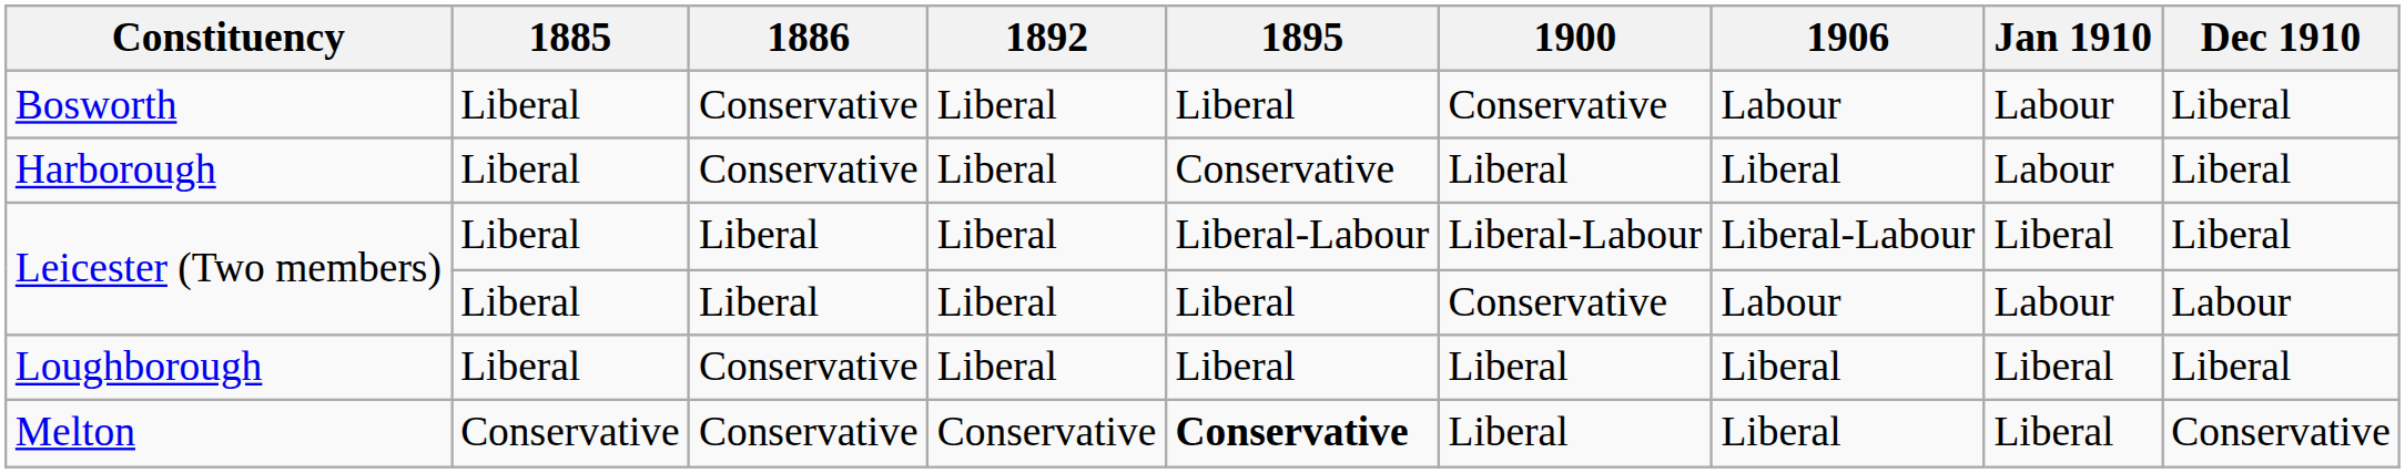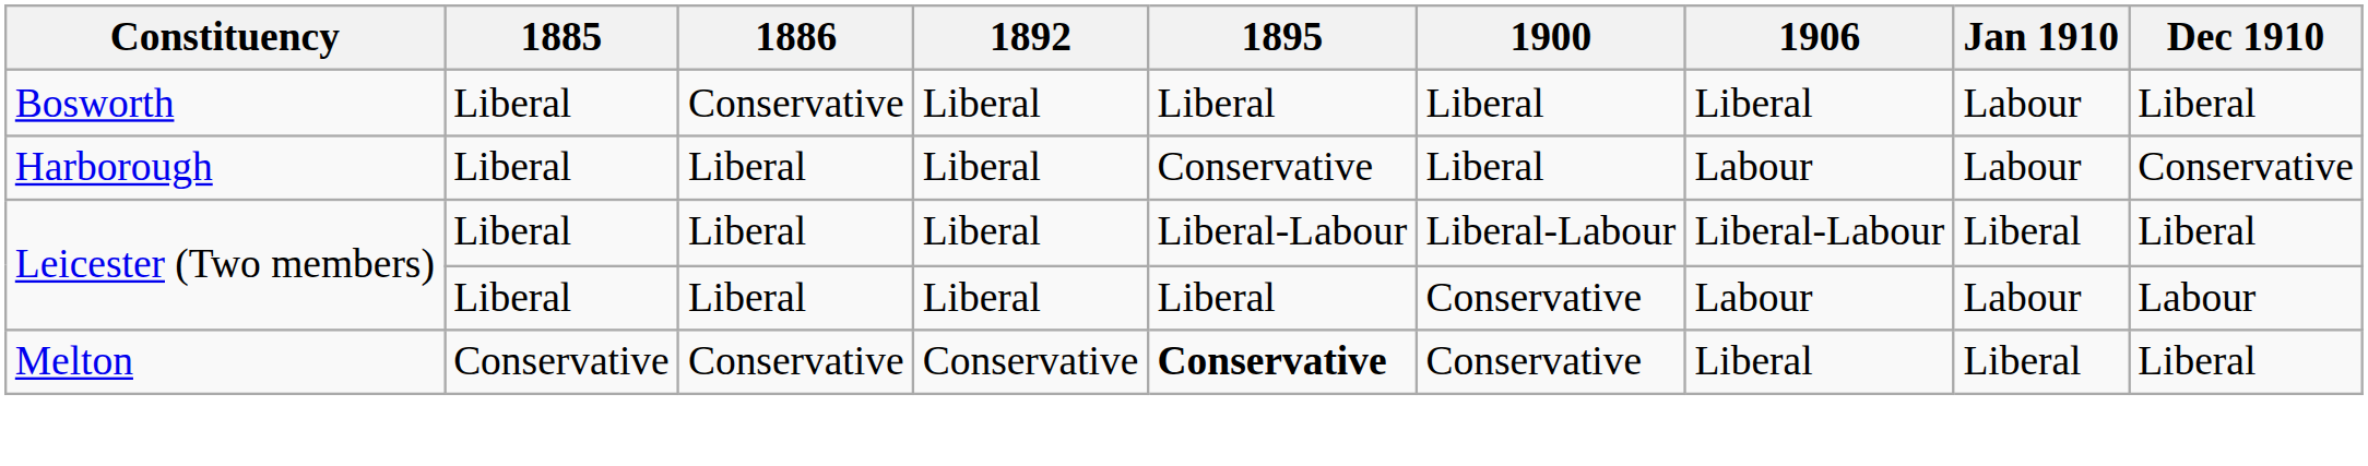 <table class="wikitable sortable">
 <tr>
 <th>Constituency</th>
 <th>1885</th>
 <th>1886</th>
 <th>1892</th>
 <th>1895</th>
 <th>1900</th>
 <th>1906</th>
 <th>Jan 1910</th>
 <th>Dec 1910</th>
 </tr>
 <tr>
 <td><a href='#'>Bosworth</a></td>
 <td bgcolor=>Liberal</td>
 <td bgcolor=>Conservative</td>
 <td bgcolor=>Liberal</td>
 <td bgcolor=>Liberal</td>
-<td bgcolor=>Conservative</td>
-<td bgcolor=>Labour</td>
+<td bgcolor=>Liberal</td>
+<td bgcolor=>Liberal</td>
 <td bgcolor=>Labour</td>
 <td bgcolor=>Liberal</td>
 </tr>
 <tr>
 <td><a href='#'>Harborough</a></td>
 <td bgcolor=>Liberal</td>
-<td bgcolor=>Conservative</td>
+<td bgcolor=>Liberal</td>
 <td bgcolor=>Liberal</td>
 <td bgcolor=>Conservative</td>
 <td bgcolor=>Liberal</td>
-<td bgcolor=>Liberal</td>
 <td bgcolor=>Labour</td>
-<td bgcolor=>Liberal</td>
+<td bgcolor=>Labour</td>
+<td bgcolor=>Conservative</td>
 </tr>
 <tr>
 <td rowspan="2"><a href='#'>Leicester</a> (Two members)</td>
 <td bgcolor=>Liberal</td>
 <td bgcolor=>Liberal</td>
 <td bgcolor=>Liberal</td>
 <td bgcolor=>Liberal-Labour</td>
 <td bgcolor=>Liberal-Labour</td>
 <td bgcolor=>Liberal-Labour</td>
 <td bgcolor=>Liberal</td>
 <td bgcolor=>Liberal</td>
 </tr>
 <tr>
 <td bgcolor=>Liberal</td>
 <td bgcolor=>Liberal</td>
 <td bgcolor=>Liberal</td>
 <td bgcolor=>Liberal</td>
 <td bgcolor=>Conservative</td>
 <td bgcolor=>Labour</td>
 <td bgcolor=>Labour</td>
 <td bgcolor=>Labour</td>
 </tr>
 <tr>
-<td><a href='#'>Loughborough</a></td>
-<td bgcolor=>Liberal</td>
-<td bgcolor=>Conservative</td>
-<td bgcolor=>Liberal</td>
-<td bgcolor=>Liberal</td>
-<td bgcolor=>Liberal</td>
-<td bgcolor=>Liberal</td>
-<td bgcolor=>Liberal</td>
-<td bgcolor=>Liberal</td>
-</tr>
-<tr>
 <td><a href='#'>Melton</a></td>
 <td bgcolor=>Conservative</td>
 <td bgcolor=>Conservative</td>
 <td bgcolor=>Conservative</td>
 <td bgcolor=><strong>Conservative</strong></td>
+<td bgcolor=>Conservative</td>
 <td bgcolor=>Liberal</td>
 <td bgcolor=>Liberal</td>
 <td bgcolor=>Liberal</td>
-<td bgcolor=>Conservative</td>
 </tr>
 </table>
